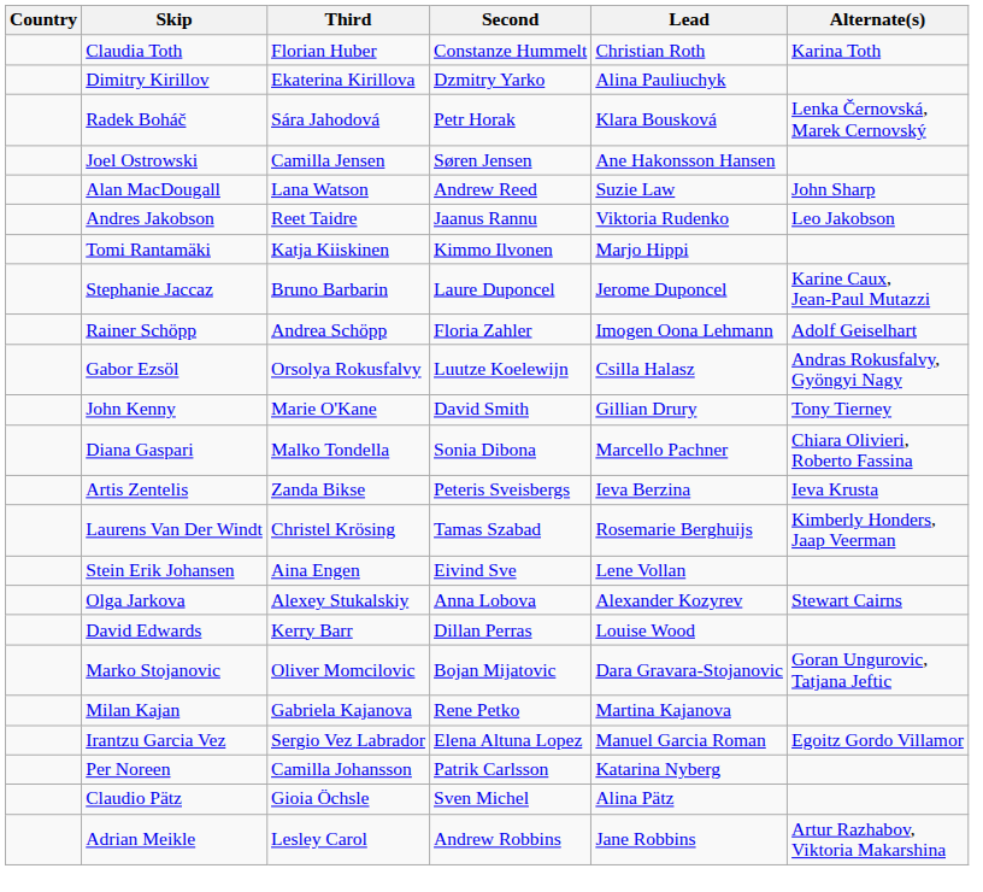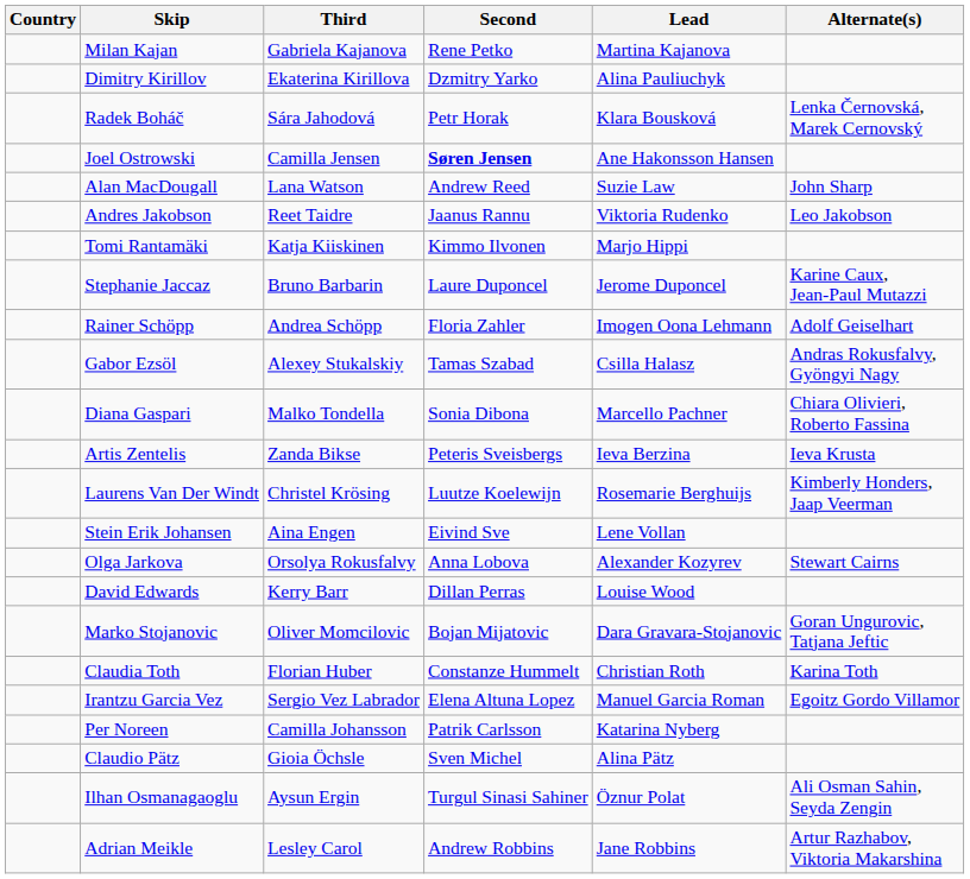 <table class="wikitable">
 <tr>
 <th>Country</th>
 <th>Skip</th>
 <th>Third</th>
 <th>Second</th>
 <th>Lead</th>
 <th>Alternate(s)</th>
 </tr>
 <tr>
 <td></td>
-<td><a href='#'>Claudia Toth</a></td>
-<td><a href='#'>Florian Huber</a></td>
-<td><a href='#'>Constanze Hummelt</a></td>
-<td><a href='#'>Christian Roth</a></td>
-<td><a href='#'>Karina Toth</a></td>
+<td><a href='#'>Milan Kajan</a></td>
+<td><a href='#'>Gabriela Kajanova</a></td>
+<td><a href='#'>Rene Petko</a></td>
+<td><a href='#'>Martina Kajanova</a></td>
+<td></td>
 </tr>
 <tr>
 <td></td>
 <td><a href='#'>Dimitry Kirillov</a></td>
 <td><a href='#'>Ekaterina Kirillova</a></td>
 <td><a href='#'>Dzmitry Yarko</a></td>
 <td><a href='#'>Alina Pauliuchyk</a></td>
 <td></td>
 </tr>
 <tr>
 <td></td>
 <td><a href='#'>Radek Boháč</a></td>
 <td><a href='#'>Sára Jahodová</a></td>
 <td><a href='#'>Petr Horak</a></td>
 <td><a href='#'>Klara Bousková</a></td>
 <td><a href='#'>Lenka Černovská</a>,<br><a href='#'>Marek Cernovský</a></td>
 </tr>
 <tr>
 <td></td>
 <td><a href='#'>Joel Ostrowski</a></td>
 <td><a href='#'>Camilla Jensen</a></td>
-<td><a href='#'>Søren Jensen</a></td>
+<td><strong><a href='#'>Søren Jensen</a></strong></td>
 <td><a href='#'>Ane Hakonsson Hansen</a></td>
 <td></td>
 </tr>
 <tr>
 <td></td>
 <td><a href='#'>Alan MacDougall</a></td>
 <td><a href='#'>Lana Watson</a></td>
 <td><a href='#'>Andrew Reed</a></td>
 <td><a href='#'>Suzie Law</a></td>
 <td><a href='#'>John Sharp</a></td>
 </tr>
 <tr>
 <td></td>
 <td><a href='#'>Andres Jakobson</a></td>
 <td><a href='#'>Reet Taidre</a></td>
 <td><a href='#'>Jaanus Rannu</a></td>
 <td><a href='#'>Viktoria Rudenko</a></td>
 <td><a href='#'>Leo Jakobson</a></td>
 </tr>
 <tr>
 <td></td>
 <td><a href='#'>Tomi Rantamäki</a></td>
 <td><a href='#'>Katja Kiiskinen</a></td>
 <td><a href='#'>Kimmo Ilvonen</a></td>
 <td><a href='#'>Marjo Hippi</a></td>
 <td></td>
 </tr>
 <tr>
 <td></td>
 <td><a href='#'>Stephanie Jaccaz</a></td>
 <td><a href='#'>Bruno Barbarin</a></td>
 <td><a href='#'>Laure Duponcel</a></td>
 <td><a href='#'>Jerome Duponcel</a></td>
 <td><a href='#'>Karine Caux</a>,<br><a href='#'>Jean-Paul Mutazzi</a></td>
 </tr>
 <tr>
 <td></td>
 <td><a href='#'>Rainer Schöpp</a></td>
 <td><a href='#'>Andrea Schöpp</a></td>
 <td><a href='#'>Floria Zahler</a></td>
 <td><a href='#'>Imogen Oona Lehmann</a></td>
 <td><a href='#'>Adolf Geiselhart</a></td>
 </tr>
 <tr>
 <td></td>
 <td><a href='#'>Gabor Ezsöl</a></td>
-<td><a href='#'>Orsolya Rokusfalvy</a></td>
-<td><a href='#'>Luutze Koelewijn</a></td>
+<td><a href='#'>Alexey Stukalskiy</a></td>
+<td><a href='#'>Tamas Szabad</a></td>
 <td><a href='#'>Csilla Halasz</a></td>
 <td><a href='#'>Andras Rokusfalvy</a>,<br><a href='#'>Gyöngyi Nagy</a></td>
-</tr>
-<tr>
-<td></td>
-<td><a href='#'>John Kenny</a></td>
-<td><a href='#'>Marie O'Kane</a></td>
-<td><a href='#'>David Smith</a></td>
-<td><a href='#'>Gillian Drury</a></td>
-<td><a href='#'>Tony Tierney</a></td>
 </tr>
 <tr>
 <td></td>
 <td><a href='#'>Diana Gaspari</a></td>
 <td><a href='#'>Malko Tondella</a></td>
 <td><a href='#'>Sonia Dibona</a></td>
 <td><a href='#'>Marcello Pachner</a></td>
 <td><a href='#'>Chiara Olivieri</a>,<br><a href='#'>Roberto Fassina</a></td>
 </tr>
 <tr>
 <td></td>
 <td><a href='#'>Artis Zentelis</a></td>
 <td><a href='#'>Zanda Bikse</a></td>
 <td><a href='#'>Peteris Sveisbergs</a></td>
 <td><a href='#'>Ieva Berzina</a></td>
 <td><a href='#'>Ieva Krusta</a></td>
 </tr>
 <tr>
 <td></td>
 <td><a href='#'>Laurens Van Der Windt</a></td>
 <td><a href='#'>Christel Krösing</a></td>
-<td><a href='#'>Tamas Szabad</a></td>
+<td><a href='#'>Luutze Koelewijn</a></td>
 <td><a href='#'>Rosemarie Berghuijs</a></td>
 <td><a href='#'>Kimberly Honders</a>,<br><a href='#'>Jaap Veerman</a></td>
 </tr>
 <tr>
 <td></td>
 <td><a href='#'>Stein Erik Johansen</a></td>
 <td><a href='#'>Aina Engen</a></td>
 <td><a href='#'>Eivind Sve</a></td>
 <td><a href='#'>Lene Vollan</a></td>
 <td></td>
 </tr>
 <tr>
 <td></td>
 <td><a href='#'>Olga Jarkova</a></td>
-<td><a href='#'>Alexey Stukalskiy</a></td>
+<td><a href='#'>Orsolya Rokusfalvy</a></td>
 <td><a href='#'>Anna Lobova</a></td>
 <td><a href='#'>Alexander Kozyrev</a></td>
 <td><a href='#'>Stewart Cairns</a></td>
 </tr>
 <tr>
 <td></td>
 <td><a href='#'>David Edwards</a></td>
 <td><a href='#'>Kerry Barr</a></td>
 <td><a href='#'>Dillan Perras</a></td>
 <td><a href='#'>Louise Wood</a></td>
 <td></td>
 </tr>
 <tr>
 <td></td>
 <td><a href='#'>Marko Stojanovic</a></td>
 <td><a href='#'>Oliver Momcilovic</a></td>
 <td><a href='#'>Bojan Mijatovic</a></td>
 <td><a href='#'>Dara Gravara-Stojanovic</a></td>
 <td><a href='#'>Goran Ungurovic</a>,<br><a href='#'>Tatjana Jeftic</a></td>
 </tr>
 <tr>
 <td></td>
-<td><a href='#'>Milan Kajan</a></td>
-<td><a href='#'>Gabriela Kajanova</a></td>
-<td><a href='#'>Rene Petko</a></td>
-<td><a href='#'>Martina Kajanova</a></td>
-<td></td>
+<td><a href='#'>Claudia Toth</a></td>
+<td><a href='#'>Florian Huber</a></td>
+<td><a href='#'>Constanze Hummelt</a></td>
+<td><a href='#'>Christian Roth</a></td>
+<td><a href='#'>Karina Toth</a></td>
 </tr>
 <tr>
 <td></td>
 <td><a href='#'>Irantzu Garcia Vez</a></td>
 <td><a href='#'>Sergio Vez Labrador</a></td>
 <td><a href='#'>Elena Altuna Lopez</a></td>
 <td><a href='#'>Manuel Garcia Roman</a></td>
 <td><a href='#'>Egoitz Gordo Villamor</a></td>
 </tr>
 <tr>
 <td></td>
 <td><a href='#'>Per Noreen</a></td>
 <td><a href='#'>Camilla Johansson</a></td>
 <td><a href='#'>Patrik Carlsson</a></td>
 <td><a href='#'>Katarina Nyberg</a></td>
 <td></td>
 </tr>
 <tr>
 <td></td>
 <td><a href='#'>Claudio Pätz</a></td>
 <td><a href='#'>Gioia Öchsle</a></td>
 <td><a href='#'>Sven Michel</a></td>
 <td><a href='#'>Alina Pätz</a></td>
 <td></td>
 </tr>
 <tr>
 <td></td>
+<td><a href='#'>Ilhan Osmanagaoglu</a></td>
+<td><a href='#'>Aysun Ergin</a></td>
+<td><a href='#'>Turgul Sinasi Sahiner</a></td>
+<td><a href='#'>Öznur Polat</a></td>
+<td><a href='#'>Ali Osman Sahin</a>,<br><a href='#'>Seyda Zengin</a></td>
+</tr>
+<tr>
+<td></td>
 <td><a href='#'>Adrian Meikle</a></td>
 <td><a href='#'>Lesley Carol</a></td>
 <td><a href='#'>Andrew Robbins</a></td>
 <td><a href='#'>Jane Robbins</a></td>
 <td><a href='#'>Artur Razhabov</a>,<br><a href='#'>Viktoria Makarshina</a></td>
 </tr>
 </table>
